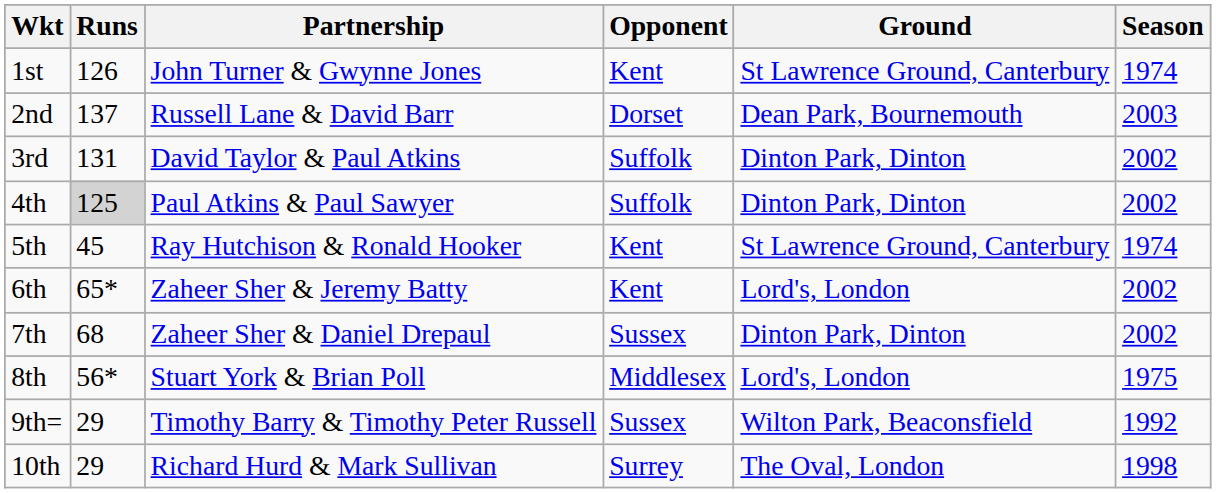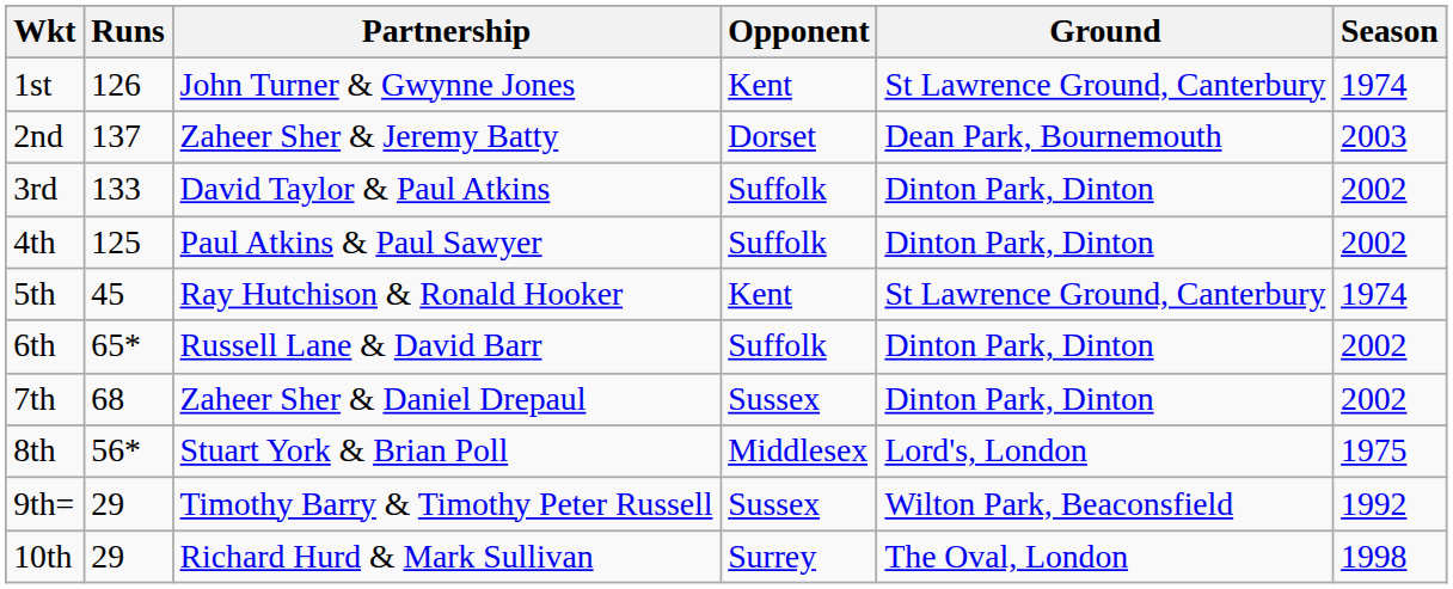 <table class="wikitable">
 <tr style="background:#bdb76b;">
 <th>Wkt</th>
 <th>Runs</th>
 <th>Partnership</th>
 <th>Opponent</th>
 <th>Ground</th>
 <th>Season</th>
 </tr>
 <tr>
 <td>1st</td>
 <td>126</td>
 <td><a href='#'>John Turner</a> & <a href='#'>Gwynne Jones</a></td>
 <td><a href='#'>Kent</a></td>
 <td><a href='#'>St Lawrence Ground, Canterbury</a></td>
 <td><a href='#'>1974</a></td>
 </tr>
 <tr>
 <td>2nd</td>
 <td>137</td>
-<td><a href='#'>Russell Lane</a> & <a href='#'>David Barr</a></td>
+<td><a href='#'>Zaheer Sher</a> & <a href='#'>Jeremy Batty</a></td>
 <td><a href='#'>Dorset</a></td>
 <td><a href='#'>Dean Park, Bournemouth</a></td>
 <td><a href='#'>2003</a></td>
 </tr>
 <tr>
 <td>3rd</td>
-<td>131</td>
+<td>133</td>
 <td><a href='#'>David Taylor</a> & <a href='#'>Paul Atkins</a></td>
 <td><a href='#'>Suffolk</a></td>
 <td><a href='#'>Dinton Park, Dinton</a></td>
 <td><a href='#'>2002</a></td>
 </tr>
 <tr>
 <td>4th</td>
-<td style="background: lightgrey;">125</td>
+<td>125</td>
 <td><a href='#'>Paul Atkins</a> & <a href='#'>Paul Sawyer</a></td>
 <td><a href='#'>Suffolk</a></td>
 <td><a href='#'>Dinton Park, Dinton</a></td>
 <td><a href='#'>2002</a></td>
 </tr>
 <tr>
 <td>5th</td>
 <td>45</td>
 <td><a href='#'>Ray Hutchison</a> & <a href='#'>Ronald Hooker</a></td>
 <td><a href='#'>Kent</a></td>
 <td><a href='#'>St Lawrence Ground, Canterbury</a></td>
 <td><a href='#'>1974</a></td>
 </tr>
 <tr>
 <td>6th</td>
 <td>65*</td>
-<td><a href='#'>Zaheer Sher</a> & <a href='#'>Jeremy Batty</a></td>
-<td><a href='#'>Kent</a></td>
-<td><a href='#'>Lord's, London</a></td>
+<td><a href='#'>Russell Lane</a> & <a href='#'>David Barr</a></td>
+<td><a href='#'>Suffolk</a></td>
+<td><a href='#'>Dinton Park, Dinton</a></td>
 <td><a href='#'>2002</a></td>
 </tr>
 <tr>
 <td>7th</td>
 <td>68</td>
 <td><a href='#'>Zaheer Sher</a> & <a href='#'>Daniel Drepaul</a></td>
 <td><a href='#'>Sussex</a></td>
 <td><a href='#'>Dinton Park, Dinton</a></td>
 <td><a href='#'>2002</a></td>
 </tr>
 <tr>
 <td>8th</td>
 <td>56*</td>
 <td><a href='#'>Stuart York</a> & <a href='#'>Brian Poll</a></td>
 <td><a href='#'>Middlesex</a></td>
 <td><a href='#'>Lord's, London</a></td>
 <td><a href='#'>1975</a></td>
 </tr>
 <tr>
 <td>9th=</td>
 <td>29</td>
 <td><a href='#'>Timothy Barry</a> & <a href='#'>Timothy Peter Russell</a></td>
 <td><a href='#'>Sussex</a></td>
 <td><a href='#'>Wilton Park, Beaconsfield</a></td>
 <td><a href='#'>1992</a></td>
 </tr>
 <tr>
 <td>10th</td>
 <td>29</td>
 <td><a href='#'>Richard Hurd</a> & <a href='#'>Mark Sullivan</a></td>
 <td><a href='#'>Surrey</a></td>
 <td><a href='#'>The Oval, London</a></td>
 <td><a href='#'>1998</a></td>
 </tr>
 </table>
